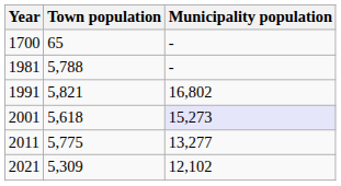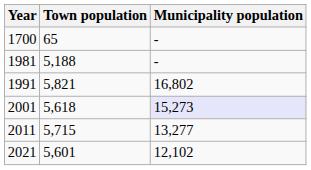 <table class=wikitable>
 <tr>
 <th>Year</th>
 <th>Town population</th>
 <th>Municipality population</th>
 </tr>
 <tr>
 <td>1700</td>
 <td>65</td>
 <td>-</td>
 </tr>
 <tr>
 <td>1981</td>
-<td>5,788</td>
+<td>5,188</td>
 <td>-</td>
 </tr>
 <tr>
 <td>1991</td>
 <td>5,821</td>
 <td>16,802</td>
 </tr>
 <tr>
 <td>2001</td>
 <td>5,618</td>
 <td style="background: lavender;">15,273</td>
 </tr>
 <tr>
 <td>2011</td>
-<td>5,775</td>
+<td>5,715</td>
 <td>13,277</td>
 </tr>
 <tr>
 <td>2021</td>
-<td>5,309</td>
+<td>5,601</td>
 <td>12,102</td>
 </tr>
 </table>
